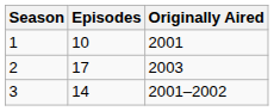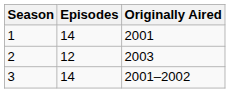 <table class="wikitable">
 <tr>
 <th>Season</th>
 <th>Episodes</th>
 <th>Originally Aired</th>
 </tr>
 <tr>
 <td>1</td>
-<td>10</td>
+<td>14</td>
 <td>2001</td>
 </tr>
 <tr>
 <td>2</td>
-<td>17</td>
+<td>12</td>
 <td>2003</td>
 </tr>
 <tr>
 <td>3</td>
 <td>14</td>
 <td>2001–2002</td>
 </tr>
 </table>
